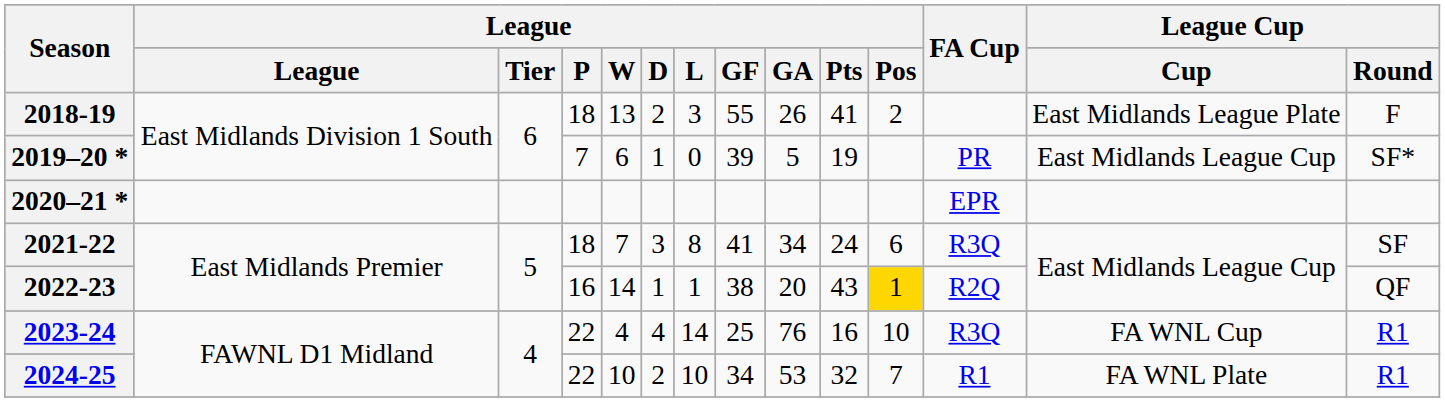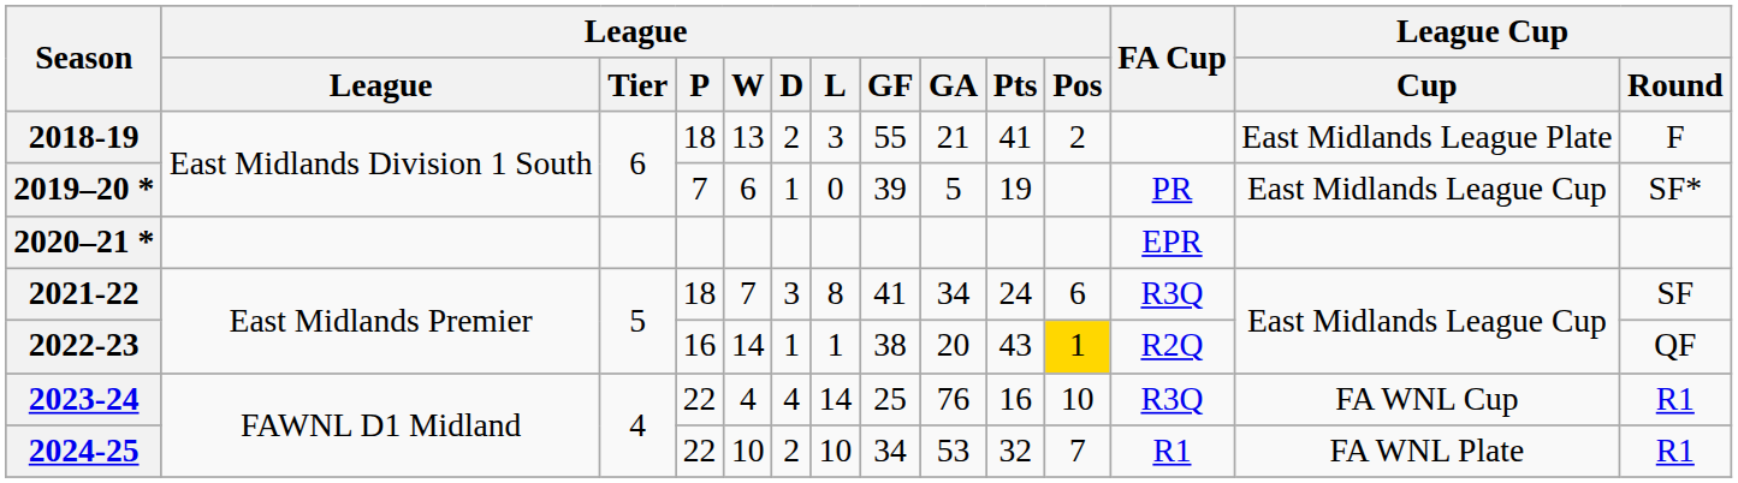 <table class="wikitable" style="text-align: center">
 <tr>
 <th rowspan=2>Season</th>
 <th colspan=10>League</th>
 <th rowspan=2>FA Cup</th>
 <th colspan=2>League Cup</th>
 </tr>
 <tr>
 <th>League</th>
 <th>Tier</th>
 <th>P</th>
 <th>W</th>
 <th>D</th>
 <th>L</th>
 <th>GF</th>
 <th>GA</th>
 <th>Pts</th>
 <th>Pos</th>
 <th>Cup</th>
 <th>Round</th>
 </tr>
 <tr>
 <th>2018-19</th>
 <td rowspan=2>East Midlands Division 1 South</td>
 <td rowspan=2>6</td>
 <td>18</td>
 <td>13</td>
 <td>2</td>
 <td>3</td>
 <td>55</td>
-<td>26</td>
+<td>21</td>
 <td>41</td>
 <td>2</td>
 <td></td>
 <td>East Midlands League Plate</td>
 <td>F</td>
 </tr>
 <tr>
 <th>2019–20 *</th>
 <td>7</td>
 <td>6</td>
 <td>1</td>
 <td>0</td>
 <td>39</td>
 <td>5</td>
 <td>19</td>
 <td></td>
 <td><a href='#'>PR</a></td>
 <td>East Midlands League Cup</td>
 <td>SF*</td>
 </tr>
 <tr>
 <th>2020–21 *</th>
 <td></td>
 <td></td>
 <td></td>
 <td></td>
 <td></td>
 <td></td>
 <td></td>
 <td></td>
 <td></td>
 <td></td>
 <td><a href='#'>EPR</a></td>
 <td></td>
 <td></td>
 </tr>
 <tr>
 <th>2021-22</th>
 <td rowspan=2>East Midlands Premier</td>
 <td rowspan=2>5</td>
 <td>18</td>
 <td>7</td>
 <td>3</td>
 <td>8</td>
 <td>41</td>
 <td>34</td>
 <td>24</td>
 <td>6</td>
 <td><a href='#'>R3Q</a></td>
 <td rowspan=2>East Midlands League Cup</td>
 <td>SF</td>
 </tr>
 <tr>
 <th>2022-23</th>
 <td>16</td>
 <td>14</td>
 <td>1</td>
 <td>1</td>
 <td>38</td>
 <td>20</td>
 <td>43</td>
 <td bgcolor=Gold>1</td>
 <td><a href='#'>R2Q</a></td>
 <td>QF</td>
 </tr>
 <tr>
 <th><a href='#'>2023-24</a></th>
 <td rowspan=2>FAWNL D1 Midland</td>
 <td rowspan=2>4</td>
 <td>22</td>
 <td>4</td>
 <td>4</td>
 <td>14</td>
 <td>25</td>
 <td>76</td>
 <td>16</td>
 <td>10</td>
 <td><a href='#'>R3Q</a></td>
 <td>FA WNL Cup</td>
 <td><a href='#'>R1</a></td>
 </tr>
 <tr>
 <th><a href='#'>2024-25</a></th>
 <td>22</td>
 <td>10</td>
 <td>2</td>
 <td>10</td>
 <td>34</td>
 <td>53</td>
 <td>32</td>
 <td>7</td>
 <td><a href='#'>R1</a></td>
 <td>FA WNL Plate</td>
 <td><a href='#'>R1</a></td>
 </tr>
 </table>
